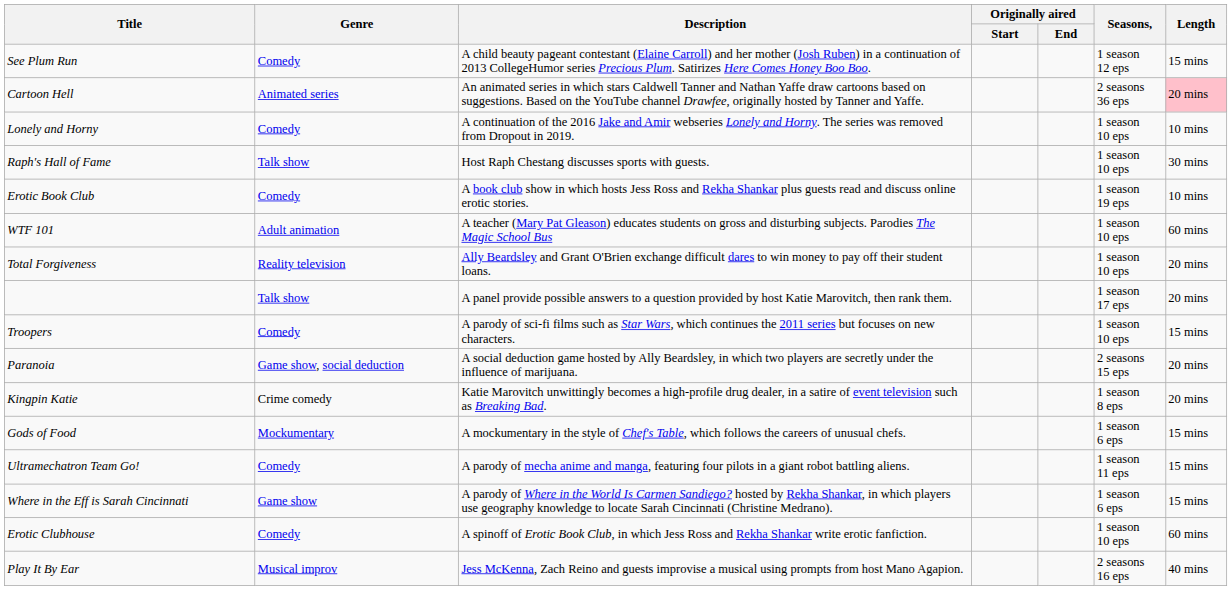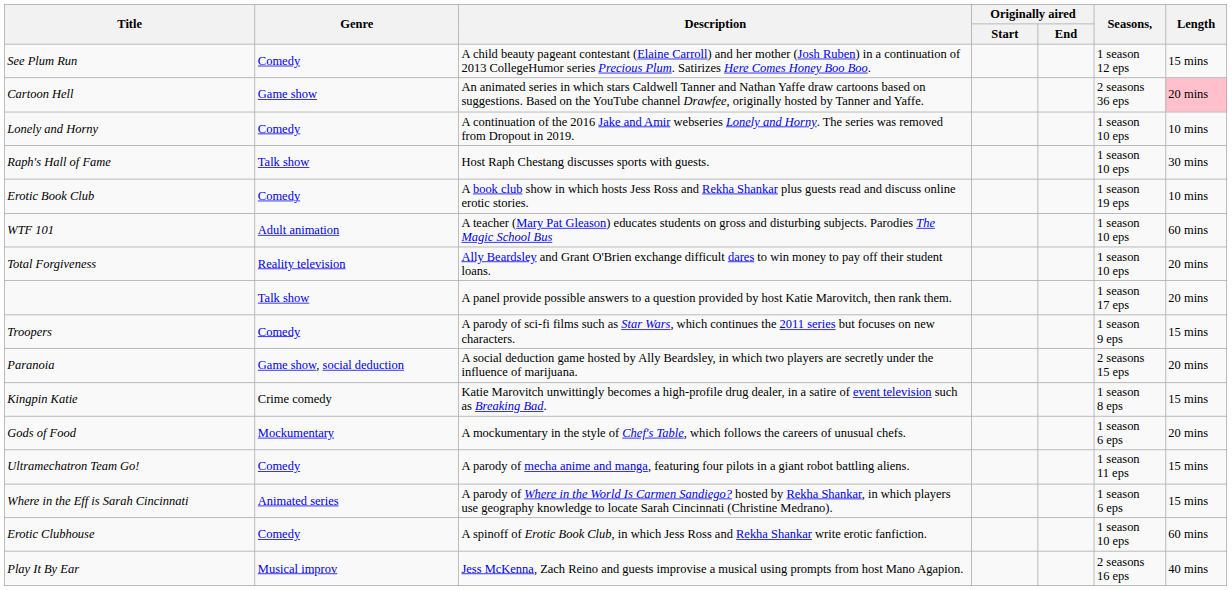 <table class="wikitable sortable">
 <tr>
 <th rowspan="2";>Title</th>
 <th rowspan="2">Genre</th>
 <th rowspan="2"; style="width:42%;">Description</th>
 <th colspan="2">Originally aired</th>
 <th rowspan="2">Seasons, </th>
 <th rowspan="2">Length</th>
 </tr>
 <tr>
 <th>Start</th>
 <th>End</th>
 </tr>
 <tr>
 <td><em>See Plum Run</em></td>
 <td><a href='#'>Comedy</a></td>
 <td>A child beauty pageant contestant (<a href='#'>Elaine Carroll</a>) and her mother (<a href='#'>Josh Ruben</a>) in a continuation of 2013 CollegeHumor series <em><a href='#'>Precious Plum</a></em>. Satirizes <em><a href='#'>Here Comes Honey Boo Boo</a></em>.</td>
 <td></td>
 <td></td>
 <td>1 season<br>12 eps</td>
 <td>15 mins</td>
 </tr>
 <tr>
 <td><em>Cartoon Hell</em></td>
-<td><a href='#'>Animated series</a></td>
+<td><a href='#'>Game show</a></td>
 <td>An animated series in which stars Caldwell Tanner and Nathan Yaffe draw cartoons based on suggestions. Based on the YouTube channel <em>Drawfee</em>, originally hosted by Tanner and Yaffe.</td>
 <td></td>
 <td></td>
 <td>2 seasons<br>36 eps</td>
 <td style="background: pink;">20 mins</td>
 </tr>
 <tr>
 <td><em>Lonely and Horny</em></td>
 <td><a href='#'>Comedy</a></td>
 <td>A continuation of the 2016 <a href='#'>Jake and Amir</a> webseries <em><a href='#'>Lonely and Horny</a></em>. The series was removed from Dropout in 2019.</td>
 <td></td>
 <td></td>
 <td>1 season<br>10 eps</td>
 <td>10 mins</td>
 </tr>
 <tr>
 <td><em>Raph's Hall of Fame</em></td>
 <td><a href='#'>Talk show</a></td>
 <td>Host Raph Chestang discusses sports with guests.</td>
 <td></td>
 <td></td>
 <td>1 season<br>10 eps</td>
 <td>30 mins</td>
 </tr>
 <tr>
 <td><em>Erotic Book Club</em></td>
 <td><a href='#'>Comedy</a></td>
 <td>A <a href='#'>book club</a> show in which hosts Jess Ross and <a href='#'>Rekha Shankar</a> plus guests read and discuss online erotic stories.</td>
 <td></td>
 <td></td>
 <td>1 season<br>19 eps</td>
 <td>10 mins</td>
 </tr>
 <tr>
 <td><em>WTF 101</em></td>
 <td><a href='#'>Adult animation</a></td>
 <td>A teacher (<a href='#'>Mary Pat Gleason</a>) educates students on gross and disturbing subjects. Parodies <em><a href='#'>The Magic School Bus</a></em></td>
 <td></td>
 <td></td>
 <td>1 season<br>10 eps</td>
 <td>60 mins</td>
 </tr>
 <tr>
 <td><em>Total Forgiveness</em></td>
 <td><a href='#'>Reality television</a></td>
 <td><a href='#'>Ally Beardsley</a> and Grant O'Brien exchange difficult <a href='#'>dares</a> to win money to pay off their student loans.</td>
 <td></td>
 <td></td>
 <td>1 season<br>10 eps</td>
 <td>20 mins</td>
 </tr>
 <tr>
 <td></td>
 <td><a href='#'>Talk show</a></td>
 <td>A panel provide possible answers to a question provided by host Katie Marovitch, then rank them.</td>
 <td></td>
 <td></td>
 <td>1 season<br>17 eps</td>
 <td>20 mins</td>
 </tr>
 <tr>
 <td><em>Troopers</em></td>
 <td><a href='#'>Comedy</a></td>
 <td>A parody of sci-fi films such as <em><a href='#'>Star Wars</a></em>, which continues the <a href='#'>2011 series</a> but focuses on new characters.</td>
 <td></td>
 <td></td>
-<td>1 season<br>10 eps</td>
+<td>1 season<br>9 eps</td>
 <td>15 mins</td>
 </tr>
 <tr>
 <td><em>Paranoia</em></td>
 <td><a href='#'>Game show</a>, <a href='#'>social deduction</a></td>
 <td>A social deduction game hosted by Ally Beardsley, in which two players are secretly under the influence of marijuana.</td>
 <td></td>
 <td></td>
 <td>2 seasons<br>15 eps</td>
 <td>20 mins</td>
 </tr>
 <tr>
 <td><em>Kingpin Katie</em></td>
 <td>Crime comedy</td>
 <td>Katie Marovitch unwittingly becomes a high-profile drug dealer, in a satire of <a href='#'>event television</a> such as <em><a href='#'>Breaking Bad</a></em>.</td>
 <td></td>
 <td></td>
 <td>1 season<br>8 eps</td>
-<td>20 mins</td>
+<td>15 mins</td>
 </tr>
 <tr>
 <td><em>Gods of Food</em></td>
 <td><a href='#'>Mockumentary</a></td>
 <td>A mockumentary in the style of <em><a href='#'>Chef's Table</a></em>, which follows the careers of unusual chefs.</td>
 <td></td>
 <td></td>
 <td>1 season<br>6 eps</td>
-<td>15 mins</td>
+<td>20 mins</td>
 </tr>
 <tr>
 <td><em>Ultramechatron Team Go!</em></td>
 <td><a href='#'>Comedy</a></td>
 <td>A parody of <a href='#'>mecha anime and manga</a>, featuring four pilots in a giant robot battling aliens.</td>
 <td></td>
 <td></td>
 <td>1 season<br>11 eps</td>
 <td>15 mins</td>
 </tr>
 <tr>
 <td><em>Where in the Eff is Sarah Cincinnati</em></td>
-<td><a href='#'>Game show</a></td>
+<td><a href='#'>Animated series</a></td>
 <td>A parody of <em><a href='#'>Where in the World Is Carmen Sandiego?</a></em> hosted by <a href='#'>Rekha Shankar</a>, in which players use geography knowledge to locate Sarah Cincinnati (Christine Medrano).</td>
 <td></td>
 <td></td>
 <td>1 season<br>6 eps</td>
 <td>15 mins</td>
 </tr>
 <tr>
 <td><em>Erotic Clubhouse</em></td>
 <td><a href='#'>Comedy</a></td>
 <td>A spinoff of <em>Erotic Book Club</em>, in which Jess Ross and <a href='#'>Rekha Shankar</a> write erotic fanfiction.</td>
 <td></td>
 <td></td>
 <td>1 season<br>10 eps</td>
 <td>60 mins</td>
 </tr>
 <tr>
 <td><em>Play It By Ear</em></td>
 <td><a href='#'>Musical improv</a></td>
 <td><a href='#'>Jess McKenna</a>, Zach Reino and guests improvise a musical using prompts from host Mano Agapion.</td>
 <td></td>
 <td></td>
 <td>2 seasons<br>16 eps</td>
 <td>40 mins</td>
 </tr>
 </table>
